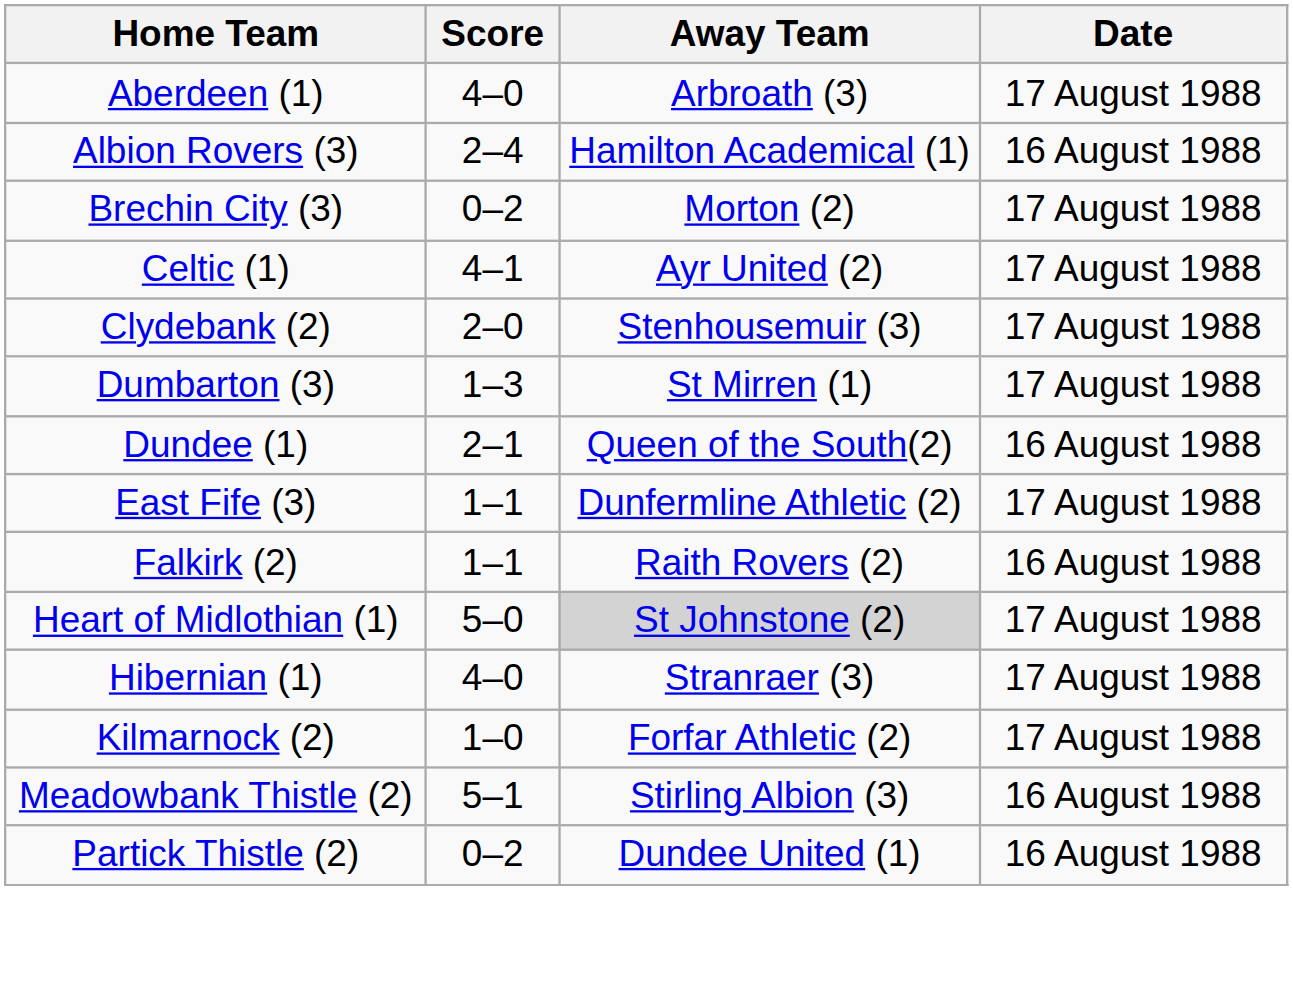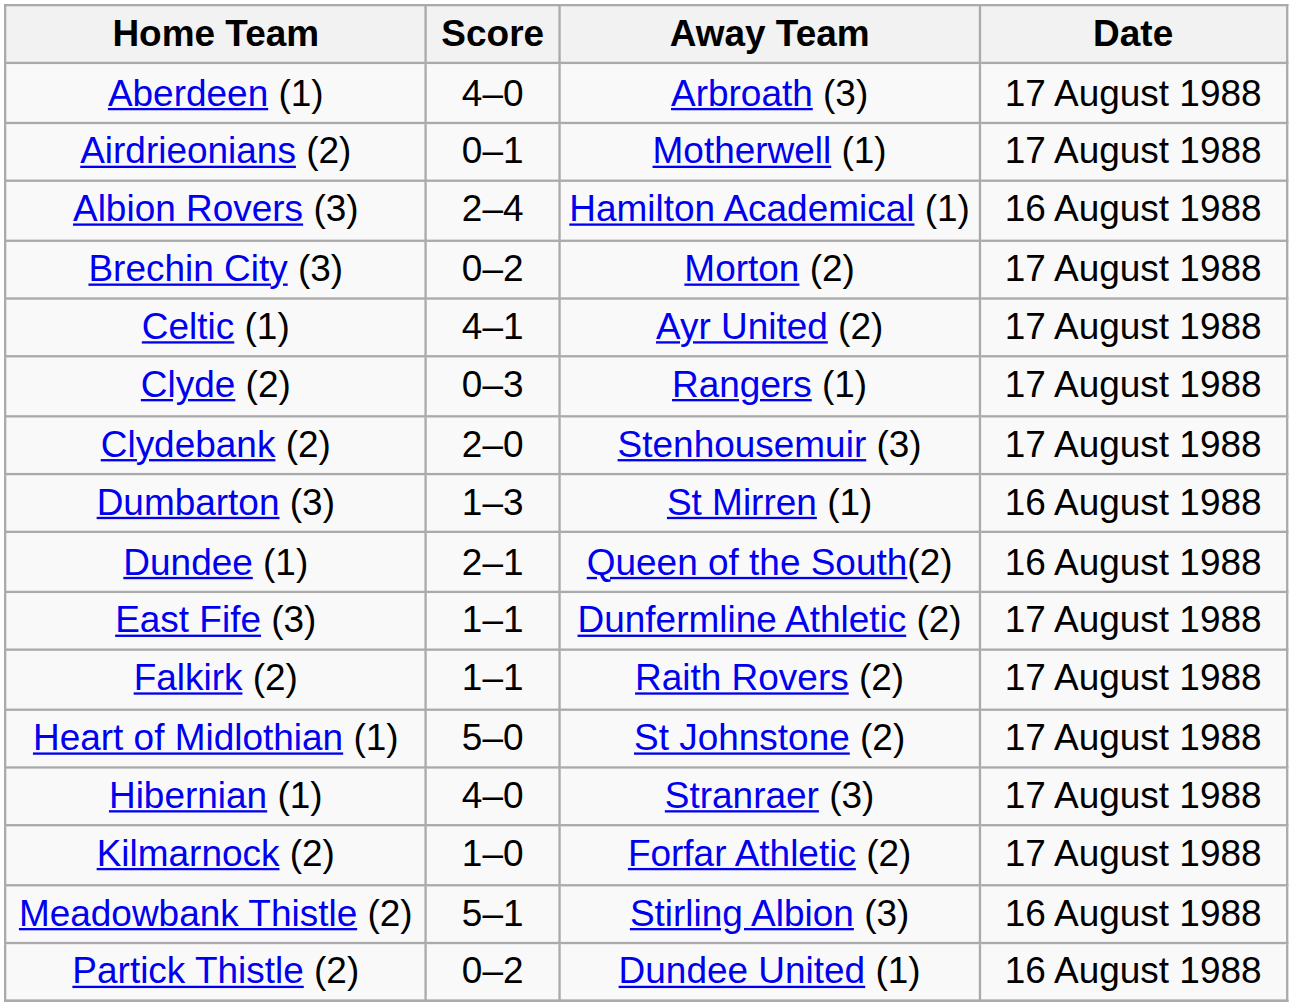 <table class="wikitable" style="text-align:center;">
 <tr>
 <th width=175>Home Team</th>
 <th width=50>Score</th>
 <th width=175>Away Team</th>
 <th width= 125>Date</th>
 </tr>
 <tr>
 <td><a href='#'>Aberdeen</a> (1)</td>
 <td>4–0</td>
 <td><a href='#'>Arbroath</a> (3)</td>
+<td>17 August 1988</td>
+</tr>
+<tr>
+<td><a href='#'>Airdrieonians</a> (2)</td>
+<td>0–1</td>
+<td><a href='#'>Motherwell</a> (1)</td>
 <td>17 August 1988</td>
 </tr>
 <tr>
 <td><a href='#'>Albion Rovers</a> (3)</td>
 <td>2–4</td>
 <td><a href='#'>Hamilton Academical</a> (1)</td>
 <td>16 August 1988</td>
 </tr>
 <tr>
 <td><a href='#'>Brechin City</a> (3)</td>
 <td>0–2</td>
 <td><a href='#'>Morton</a> (2)</td>
 <td>17 August 1988</td>
 </tr>
 <tr>
 <td><a href='#'>Celtic</a> (1)</td>
 <td>4–1</td>
 <td><a href='#'>Ayr United</a> (2)</td>
 <td>17 August 1988</td>
 </tr>
 <tr>
+<td><a href='#'>Clyde</a>	(2)</td>
+<td>0–3</td>
+<td><a href='#'>Rangers</a>	(1)</td>
+<td>17 August 1988</td>
+</tr>
+<tr>
 <td><a href='#'>Clydebank</a>	(2)</td>
 <td>2–0</td>
 <td><a href='#'>Stenhousemuir</a> (3)</td>
 <td>17 August 1988</td>
 </tr>
 <tr>
 <td><a href='#'>Dumbarton</a>	(3)</td>
 <td>1–3</td>
 <td><a href='#'>St Mirren</a> (1)</td>
-<td>17 August 1988</td>
+<td>16 August 1988</td>
 </tr>
 <tr>
 <td><a href='#'>Dundee</a>	(1)</td>
 <td>2–1</td>
 <td><a href='#'>Queen of the South</a>(2)</td>
 <td>16 August 1988</td>
 </tr>
 <tr>
 <td><a href='#'>East Fife</a>	(3)</td>
 <td>1–1</td>
 <td><a href='#'>Dunfermline Athletic</a> (2)</td>
 <td>17 August 1988</td>
 </tr>
 <tr>
 <td><a href='#'>Falkirk</a> (2)</td>
 <td>1–1</td>
 <td><a href='#'>Raith Rovers</a> (2)</td>
-<td>16 August 1988</td>
+<td>17 August 1988</td>
 </tr>
 <tr>
 <td><a href='#'>Heart of Midlothian</a> (1)</td>
 <td>5–0</td>
-<td style="background: lightgrey;"><a href='#'>St Johnstone</a> (2)</td>
+<td><a href='#'>St Johnstone</a> (2)</td>
 <td>17 August 1988</td>
 </tr>
 <tr>
 <td><a href='#'>Hibernian</a> (1)</td>
 <td>4–0</td>
 <td><a href='#'>Stranraer</a> (3)</td>
 <td>17 August 1988</td>
 </tr>
 <tr>
 <td><a href='#'>Kilmarnock</a> (2)</td>
 <td>1–0</td>
 <td><a href='#'>Forfar Athletic</a> (2)</td>
 <td>17 August 1988</td>
 </tr>
 <tr>
 <td><a href='#'>Meadowbank Thistle</a> (2)</td>
 <td>5–1</td>
 <td><a href='#'>Stirling Albion</a> (3)</td>
 <td>16 August 1988</td>
 </tr>
 <tr>
 <td><a href='#'>Partick Thistle</a> (2)</td>
 <td>0–2</td>
 <td><a href='#'>Dundee United</a>	(1)</td>
 <td>16 August 1988</td>
 </tr>
 <tr>
 </tr>
 </table>
